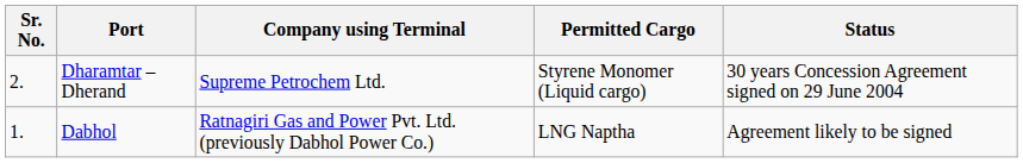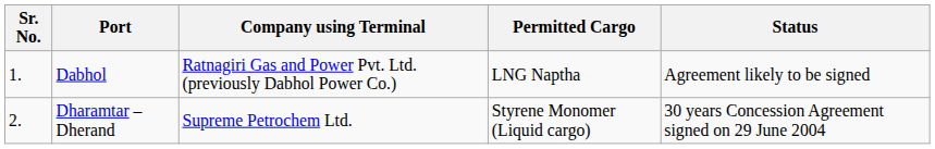 <table class="wikitable">
 <tr>
 <th>Sr. No.</th>
 <th>Port</th>
 <th>Company using Terminal</th>
 <th>Permitted Cargo</th>
 <th>Status</th>
 </tr>
 <tr>
+<td>1.</td>
+<td><a href='#'>Dabhol</a></td>
+<td><a href='#'>Ratnagiri Gas and Power</a> Pvt. Ltd. (previously Dabhol Power Co.)</td>
+<td>LNG Naptha</td>
+<td>Agreement likely to be signed</td>
+</tr>
+<tr>
 <td>2.</td>
 <td><a href='#'>Dharamtar</a> – Dherand</td>
 <td><a href='#'>Supreme Petrochem</a> Ltd.</td>
 <td>Styrene Monomer (Liquid cargo)</td>
 <td>30 years Concession Agreement signed on 29 June 2004</td>
 </tr>
-<tr>
-<td>1.</td>
-<td><a href='#'>Dabhol</a></td>
-<td><a href='#'>Ratnagiri Gas and Power</a> Pvt. Ltd. (previously Dabhol Power Co.)</td>
-<td>LNG Naptha</td>
-<td>Agreement likely to be signed</td>
-</tr>
 </table>
